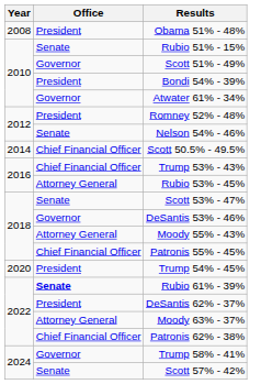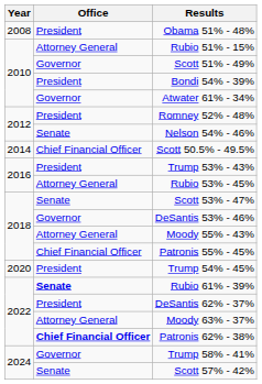 <table class=wikitable>
 <tr>
 <th>Year</th>
 <th>Office</th>
 <th>Results</th>
 </tr>
 <tr>
 <td>2008</td>
 <td><a href='#'>President</a></td>
 <td align="right" ><a href='#'>Obama</a> 51% - 48%</td>
 </tr>
 <tr>
 <td rowspan=4>2010</td>
-<td><a href='#'>Senate</a></td>
+<td><a href='#'>Attorney General</a></td>
 <td align="right" ><a href='#'>Rubio</a> 51% - 15%</td>
 </tr>
 <tr>
 <td><a href='#'>Governor</a></td>
 <td align="right" ><a href='#'>Scott</a> 51% - 49%</td>
 </tr>
 <tr>
 <td><a href='#'>President</a></td>
 <td align="right" ><a href='#'>Bondi</a> 54% - 39%</td>
 </tr>
 <tr>
 <td><a href='#'>Governor</a></td>
 <td align="right" ><a href='#'>Atwater</a> 61% - 34%</td>
 </tr>
 <tr>
 <td rowspan=2>2012</td>
 <td><a href='#'>President</a></td>
 <td align="right" ><a href='#'>Romney</a> 52% - 48%</td>
 </tr>
 <tr>
 <td><a href='#'>Senate</a></td>
 <td align="right" ><a href='#'>Nelson</a> 54% - 46%</td>
 </tr>
 <tr>
 <td>2014</td>
 <td><a href='#'>Chief Financial Officer</a></td>
 <td align="right" ><a href='#'>Scott</a> 50.5% - 49.5%</td>
 </tr>
 <tr>
 <td rowspan=2>2016</td>
-<td><a href='#'>Chief Financial Officer</a></td>
+<td><a href='#'>President</a></td>
 <td align="right" ><a href='#'>Trump</a> 53% - 43%</td>
 </tr>
 <tr>
 <td><a href='#'>Attorney General</a></td>
 <td align="right" ><a href='#'>Rubio</a> 53% - 45%</td>
 </tr>
 <tr>
 <td rowspan=4>2018</td>
 <td><a href='#'>Senate</a></td>
 <td align="right" ><a href='#'>Scott</a> 53% - 47%</td>
 </tr>
 <tr>
 <td><a href='#'>Governor</a></td>
 <td align="right" ><a href='#'>DeSantis</a> 53% - 46%</td>
 </tr>
 <tr>
 <td><a href='#'>Attorney General</a></td>
 <td align="right" ><a href='#'>Moody</a> 55% - 43%</td>
 </tr>
 <tr>
 <td><a href='#'>Chief Financial Officer</a></td>
 <td align="right" ><a href='#'>Patronis</a> 55% - 45%</td>
 </tr>
 <tr>
 <td>2020</td>
 <td><a href='#'>President</a></td>
 <td align="right" ><a href='#'>Trump</a> 54% - 45%</td>
 </tr>
 <tr>
 <td rowspan=4>2022</td>
 <td><strong><a href='#'>Senate</a></strong></td>
 <td align="right" ><a href='#'>Rubio</a> 61% - 39%</td>
 </tr>
 <tr>
 <td><a href='#'>President</a></td>
 <td align="right" ><a href='#'>DeSantis</a> 62% - 37%</td>
 </tr>
 <tr>
 <td><a href='#'>Attorney General</a></td>
 <td align="right" ><a href='#'>Moody</a> 63% - 37%</td>
 </tr>
 <tr>
-<td><a href='#'>Chief Financial Officer</a></td>
+<td><strong><a href='#'>Chief Financial Officer</a></strong></td>
 <td align="right" ><a href='#'>Patronis</a> 62% - 38%</td>
 </tr>
 <tr>
 <td rowspan=2>2024</td>
 <td><a href='#'>Governor</a></td>
 <td align="right" ><a href='#'>Trump</a> 58% - 41%</td>
 </tr>
 <tr>
 <td><a href='#'>Senate</a></td>
 <td align="right" ><a href='#'>Scott</a> 57% - 42%</td>
 </tr>
 </table>
